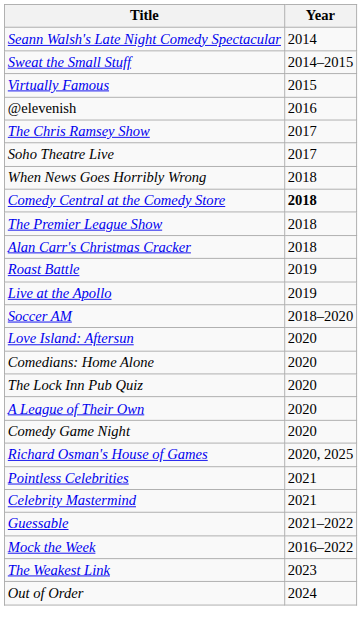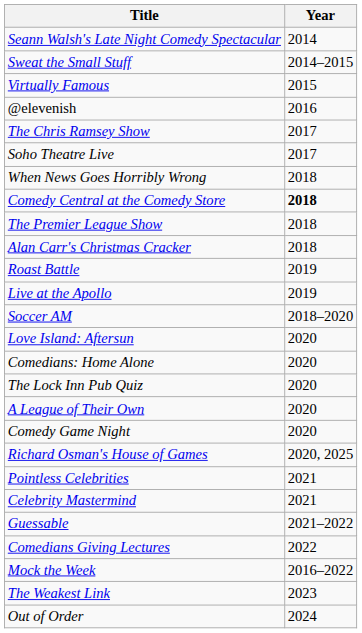 <table class="wikitable">
 <tr>
 <th>Title</th>
 <th>Year</th>
 </tr>
 <tr>
 <td><em><a href='#'>Seann Walsh's Late Night Comedy Spectacular</a></em></td>
 <td>2014</td>
 </tr>
 <tr>
 <td><em><a href='#'>Sweat the Small Stuff</a></em></td>
 <td>2014–2015</td>
 </tr>
 <tr>
 <td><em><a href='#'>Virtually Famous</a></em></td>
 <td>2015</td>
 </tr>
 <tr>
 <td>@elevenish</td>
 <td>2016</td>
 </tr>
 <tr>
 <td><em><a href='#'>The Chris Ramsey Show</a></em></td>
 <td>2017</td>
 </tr>
 <tr>
 <td><em>Soho Theatre Live</em></td>
 <td>2017</td>
 </tr>
 <tr>
 <td><em>When News Goes Horribly Wrong</em></td>
 <td>2018</td>
 </tr>
 <tr>
 <td><em><a href='#'>Comedy Central at the Comedy Store</a></em></td>
 <td><strong>2018</strong></td>
 </tr>
 <tr>
 <td><em><a href='#'>The Premier League Show</a></em></td>
 <td>2018</td>
 </tr>
 <tr>
 <td><em><a href='#'>Alan Carr's Christmas Cracker</a></em></td>
 <td>2018</td>
 </tr>
 <tr>
 <td><em><a href='#'>Roast Battle</a></em></td>
 <td>2019</td>
 </tr>
 <tr>
 <td><em><a href='#'>Live at the Apollo</a></em></td>
 <td>2019</td>
 </tr>
 <tr>
 <td><em><a href='#'>Soccer AM</a></em></td>
 <td>2018–2020</td>
 </tr>
 <tr>
 <td><em><a href='#'>Love Island: Aftersun</a></em></td>
 <td>2020</td>
 </tr>
 <tr>
 <td><em>Comedians: Home Alone</em></td>
 <td>2020</td>
 </tr>
 <tr>
 <td><em>The Lock Inn Pub Quiz</em></td>
 <td>2020</td>
 </tr>
 <tr>
 <td><em><a href='#'>A League of Their Own</a></em></td>
 <td>2020</td>
 </tr>
 <tr>
 <td><em>Comedy Game Night</em></td>
 <td>2020</td>
 </tr>
 <tr>
 <td><em><a href='#'>Richard Osman's House of Games</a></em></td>
 <td>2020, 2025</td>
 </tr>
 <tr>
 <td><em><a href='#'>Pointless Celebrities</a></em></td>
 <td>2021</td>
 </tr>
 <tr>
 <td><em><a href='#'>Celebrity Mastermind</a></em></td>
 <td>2021</td>
 </tr>
 <tr>
 <td><em><a href='#'>Guessable</a></em></td>
 <td>2021–2022</td>
 </tr>
 <tr>
+<td><em><a href='#'>Comedians Giving Lectures</a></em></td>
+<td>2022</td>
+</tr>
+<tr>
 <td><em><a href='#'>Mock the Week</a></em></td>
 <td>2016–2022</td>
 </tr>
 <tr>
 <td><em><a href='#'>The Weakest Link</a></em></td>
 <td>2023</td>
 </tr>
 <tr>
 <td><em>Out of Order</em></td>
 <td>2024</td>
 </tr>
 </table>
